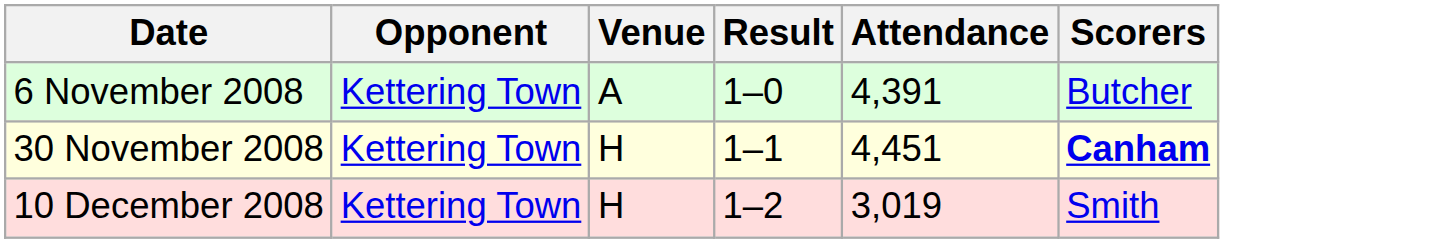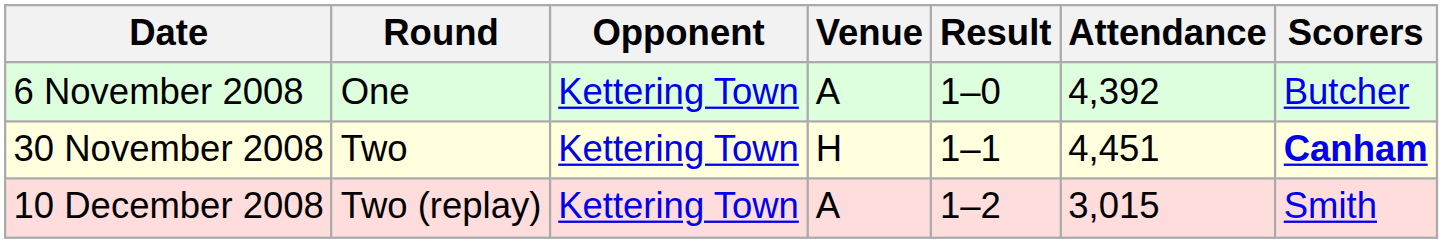 <table class="wikitable">
 <tr>
 <th>Date</th>
+<th>Round</th>
 <th>Opponent</th>
 <th>Venue</th>
 <th>Result</th>
 <th>Attendance</th>
 <th>Scorers</th>
 </tr>
 <tr bgcolor="#ddffdd">
 <td>6 November 2008</td>
+<td>One</td>
 <td><a href='#'>Kettering Town</a></td>
 <td>A</td>
 <td>1–0</td>
-<td>4,391</td>
+<td>4,392</td>
 <td><a href='#'>Butcher</a></td>
 </tr>
 <tr bgcolor="#ffffdd">
 <td>30 November 2008</td>
+<td>Two</td>
 <td><a href='#'>Kettering Town</a></td>
 <td>H</td>
 <td>1–1</td>
 <td>4,451</td>
 <td><strong><a href='#'>Canham</a></strong></td>
 </tr>
 <tr bgcolor="#ffdddd">
 <td>10 December 2008</td>
+<td>Two (replay)</td>
 <td><a href='#'>Kettering Town</a></td>
-<td>H</td>
+<td>A</td>
 <td>1–2</td>
-<td>3,019</td>
+<td>3,015</td>
 <td><a href='#'>Smith</a></td>
 </tr>
 </table>
